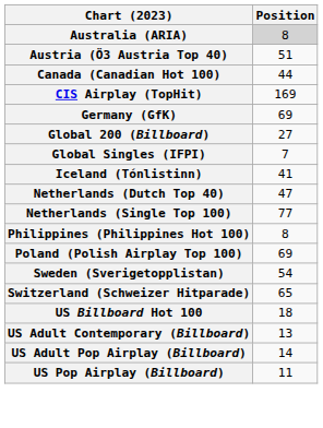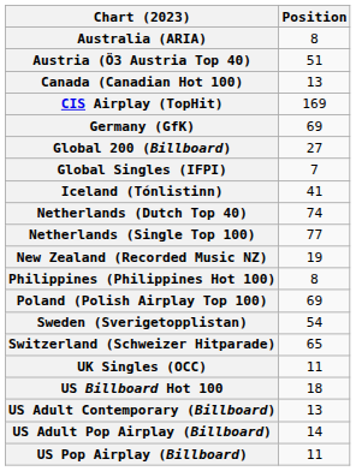 <table class="wikitable sortable plainrowheaders" style="text-align:center">
 <tr>
 <th scope="col">Chart (2023)</th>
 <th scope="col">Position</th>
 </tr>
 <tr>
 <th scope="row">Australia (ARIA)</th>
-<td style="background: lightgrey;">8</td>
+<td>8</td>
 </tr>
 <tr>
 <th scope="row">Austria (Ö3 Austria Top 40)</th>
 <td>51</td>
 </tr>
 <tr>
 <th scope="row">Canada (Canadian Hot 100)</th>
-<td>44</td>
+<td>13</td>
 </tr>
 <tr>
 <th scope="row"><a href='#'>CIS</a> Airplay (TopHit)</th>
 <td>169</td>
 </tr>
 <tr>
 <th scope="row">Germany (GfK)</th>
 <td>69</td>
 </tr>
 <tr>
 <th scope="row">Global 200 (<em>Billboard</em>)</th>
 <td>27</td>
 </tr>
 <tr>
 <th scope="row">Global Singles (IFPI)</th>
 <td>7</td>
 </tr>
 <tr>
 <th scope="row">Iceland (Tónlistinn)</th>
 <td>41</td>
 </tr>
 <tr>
 <th scope="row">Netherlands (Dutch Top 40)</th>
-<td>47</td>
+<td>74</td>
 </tr>
 <tr>
 <th scope="row">Netherlands (Single Top 100)</th>
 <td>77</td>
+</tr>
+<tr>
+<th scope="row">New Zealand (Recorded Music NZ)</th>
+<td>19</td>
 </tr>
 <tr>
 <th scope="row">Philippines (Philippines Hot 100)</th>
 <td>8</td>
 </tr>
 <tr>
 <th scope="row">Poland (Polish Airplay Top 100)</th>
 <td>69</td>
 </tr>
 <tr>
 <th scope="row">Sweden (Sverigetopplistan)</th>
 <td>54</td>
 </tr>
 <tr>
 <th scope="row">Switzerland (Schweizer Hitparade)</th>
 <td>65</td>
 </tr>
 <tr>
+<th scope="row">UK Singles (OCC)</th>
+<td>11</td>
+</tr>
+<tr>
 <th scope="row">US <em>Billboard</em> Hot 100</th>
 <td>18</td>
 </tr>
 <tr>
 <th scope="row">US Adult Contemporary (<em>Billboard</em>)</th>
 <td>13</td>
 </tr>
 <tr>
 <th scope="row">US Adult Pop Airplay (<em>Billboard</em>)</th>
 <td>14</td>
 </tr>
 <tr>
 <th scope="row">US Pop Airplay (<em>Billboard</em>)</th>
 <td>11</td>
 </tr>
 </table>
